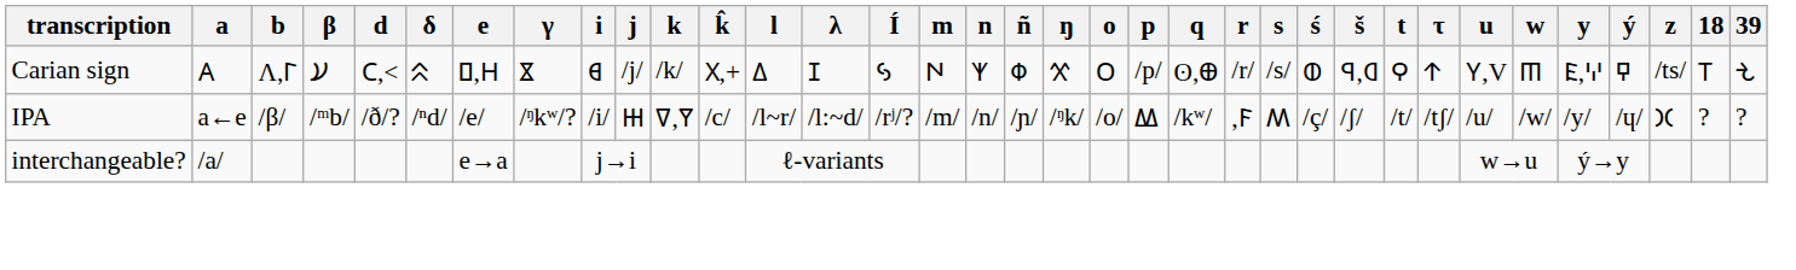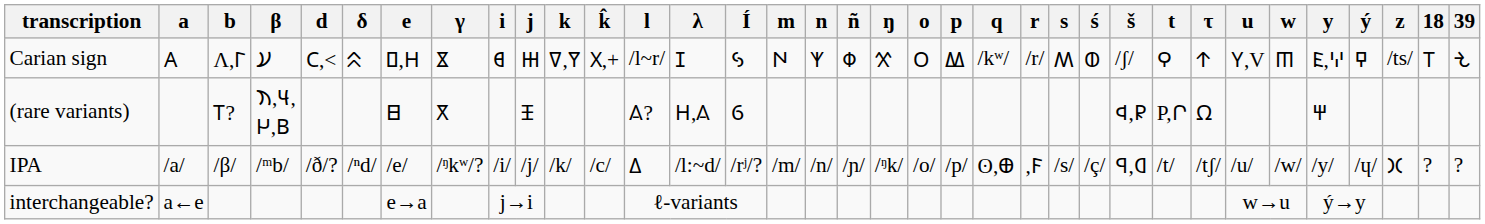 <table class="wikitable">
 <tr>
 <th>transcription</th>
 <th>a</th>
 <th>b</th>
 <th>β</th>
 <th>d</th>
 <th>δ</th>
 <th>e</th>
 <th>γ</th>
 <th>i</th>
 <th>j</th>
 <th>k</th>
 <th>k̂</th>
 <th>l</th>
 <th>λ</th>
 <th>Í</th>
 <th>m</th>
 <th>n</th>
 <th>ñ</th>
 <th>ŋ</th>
 <th>o</th>
 <th>p</th>
 <th>q</th>
 <th>r</th>
 <th>s</th>
 <th>ś</th>
 <th>š</th>
 <th>t</th>
 <th>τ</th>
 <th>u</th>
 <th>w</th>
 <th>y</th>
 <th>ý</th>
 <th>z</th>
 <th>18</th>
 <th>39</th>
 </tr>
 <tr>
 <td>Carian sign</td>
 <td>𐊠</td>
 <td>Λ,𐊩</td>
 <td>𐋊</td>
 <td>𐊢,<</td>
 <td>𐊾</td>
 <td>𐊺,𐋏</td>
 <td>𐋀</td>
 <td>𐊹</td>
-<td>/j/</td>
-<td>/k/</td>
+<td>𐋅</td>
+<td>𐊼,𐊽</td>
 <td>𐊴,+</td>
-<td>𐊣</td>
+<td>/l~r/</td>
 <td>𐊦</td>
 <td>𐋃</td>
 <td>𐊪</td>
 <td>𐊵</td>
 <td>𐊳</td>
 <td>𐋄</td>
 <td>𐊫</td>
-<td>/p/</td>
-<td>ʘ,𐊨</td>
+<td>𐊷</td>
+<td>/kʷ/</td>
 <td>/r/</td>
-<td>/s/</td>
+<td>𐊰</td>
 <td>𐊸</td>
-<td>𐤧,𐤭</td>
+<td>/ʃ/</td>
 <td>𐊭</td>
 <td>𐋇</td>
 <td>𐊲,V</td>
 <td>𐊿</td>
 <td>𐊤,𐋈</td>
 <td>𐊻</td>
 <td>/ts/</td>
 <td>𐊱</td>
 <td>𐋆</td>
 </tr>
 <tr>
+<td>(rare variants)</td>
+<td></td>
+<td>𐊱?</td>
+<td>𐋋,𐋌,<br>𐋍,𐊡</td>
+<td></td>
+<td></td>
+<td>𐊧</td>
+<td>𐋁</td>
+<td></td>
+<td>𐤴</td>
+<td></td>
+<td></td>
+<td>𐋎?</td>
+<td>𐋏,𐋎</td>
+<td>𐋉</td>
+<td></td>
+<td></td>
+<td></td>
+<td></td>
+<td></td>
+<td></td>
+<td></td>
+<td></td>
+<td></td>
+<td></td>
+<td>𐊮,𐊯</td>
+<td>Ρ,𐊬</td>
+<td>𐊶</td>
+<td></td>
+<td></td>
+<td>𐋐</td>
+<td></td>
+<td></td>
+<td></td>
+<td></td>
+</tr>
+<tr>
 <td>IPA</td>
-<td>a←e</td>
+<td>/a/</td>
 <td>/β/</td>
 <td>/ᵐb/</td>
 <td>/ð/?</td>
 <td>/ⁿd/</td>
 <td>/e/</td>
 <td>/ᵑkʷ/?</td>
 <td>/i/</td>
-<td>𐋅</td>
-<td>𐊼,𐊽</td>
+<td>/j/</td>
+<td>/k/</td>
 <td>/c/</td>
-<td>/l~r/</td>
+<td>𐊣</td>
 <td>/l:~d/</td>
 <td>/rʲ/?</td>
 <td>/m/</td>
 <td>/n/</td>
 <td>/ɲ/</td>
 <td>/ᵑk/</td>
 <td>/o/</td>
-<td>𐊷</td>
-<td>/kʷ/</td>
+<td>/p/</td>
+<td>ʘ,𐊨</td>
 <td>,𐊥</td>
-<td>𐊰</td>
+<td>/s/</td>
 <td>/ç/</td>
-<td>/ʃ/</td>
+<td>𐤧,𐤭</td>
 <td>/t/</td>
 <td>/tʃ/</td>
 <td>/u/</td>
 <td>/w/</td>
 <td>/y/</td>
 <td>/ɥ/</td>
 <td>𐋂</td>
 <td>?</td>
 <td>?</td>
 </tr>
 <tr>
 <td>interchangeable?</td>
-<td>/a/</td>
+<td>a←e</td>
 <td></td>
 <td></td>
 <td></td>
 <td></td>
 <td>e→a</td>
 <td></td>
 <td colspan="2" align="center">j→i</td>
 <td></td>
 <td></td>
 <td colspan="3" align="center">ℓ-variants</td>
 <td></td>
 <td></td>
 <td></td>
 <td></td>
 <td></td>
 <td></td>
 <td></td>
 <td></td>
 <td></td>
 <td></td>
 <td></td>
 <td></td>
 <td></td>
 <td colspan="2" align="center">w→u</td>
 <td colspan="2" align="center">ý→y</td>
 <td></td>
 <td></td>
 <td></td>
 </tr>
 </table>
